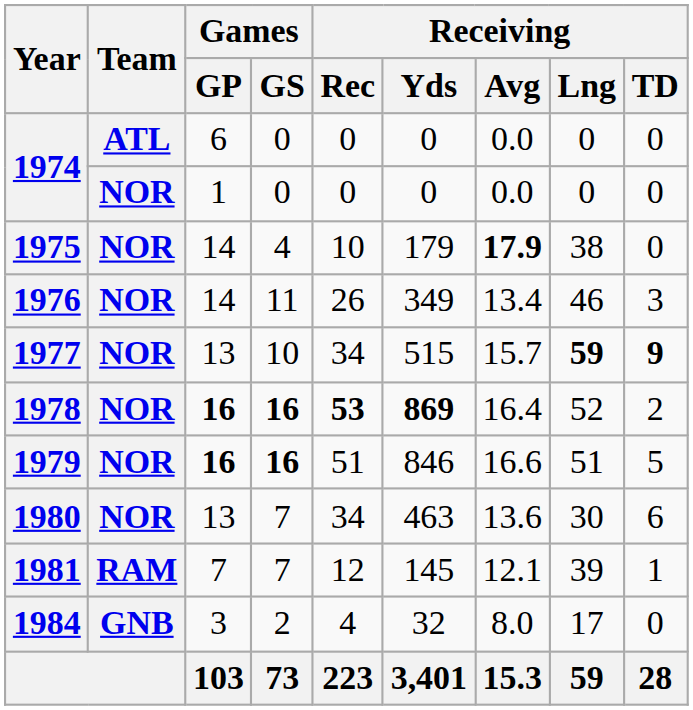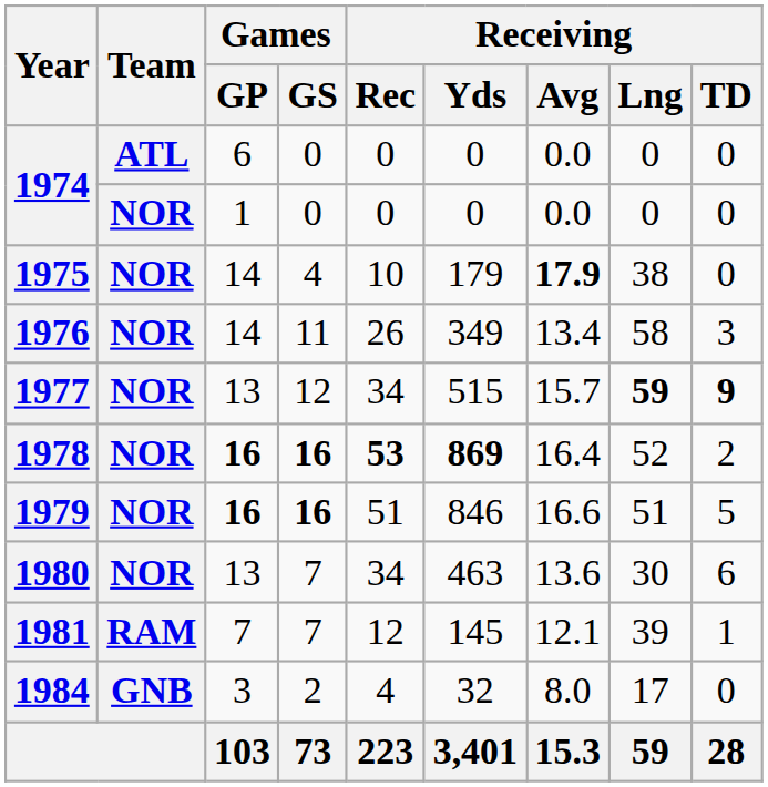 <table class="wikitable" style="text-align:center">
 <tr>
 <th rowspan="2">Year</th>
 <th rowspan="2">Team</th>
 <th colspan="2">Games</th>
 <th colspan="5">Receiving</th>
 </tr>
 <tr>
 <th>GP</th>
 <th>GS</th>
 <th>Rec</th>
 <th>Yds</th>
 <th>Avg</th>
 <th>Lng</th>
 <th>TD</th>
 </tr>
 <tr>
 <th rowspan="2"><a href='#'>1974</a></th>
 <th><a href='#'>ATL</a></th>
 <td>6</td>
 <td>0</td>
 <td>0</td>
 <td>0</td>
 <td>0.0</td>
 <td>0</td>
 <td>0</td>
 </tr>
 <tr>
 <th><a href='#'>NOR</a></th>
 <td>1</td>
 <td>0</td>
 <td>0</td>
 <td>0</td>
 <td>0.0</td>
 <td>0</td>
 <td>0</td>
 </tr>
 <tr>
 <th><a href='#'>1975</a></th>
 <th><a href='#'>NOR</a></th>
 <td>14</td>
 <td>4</td>
 <td>10</td>
 <td>179</td>
 <td><strong>17.9</strong></td>
 <td>38</td>
 <td>0</td>
 </tr>
 <tr>
 <th><a href='#'>1976</a></th>
 <th><a href='#'>NOR</a></th>
 <td>14</td>
 <td>11</td>
 <td>26</td>
 <td>349</td>
 <td>13.4</td>
-<td>46</td>
+<td>58</td>
 <td>3</td>
 </tr>
 <tr>
 <th><a href='#'>1977</a></th>
 <th><a href='#'>NOR</a></th>
 <td>13</td>
-<td>10</td>
+<td>12</td>
 <td>34</td>
 <td>515</td>
 <td>15.7</td>
 <td><strong>59</strong></td>
 <td><strong>9</strong></td>
 </tr>
 <tr>
 <th><a href='#'>1978</a></th>
 <th><a href='#'>NOR</a></th>
 <td><strong>16</strong></td>
 <td><strong>16</strong></td>
 <td><strong>53</strong></td>
 <td><strong>869</strong></td>
 <td>16.4</td>
 <td>52</td>
 <td>2</td>
 </tr>
 <tr>
 <th><a href='#'>1979</a></th>
 <th><a href='#'>NOR</a></th>
 <td><strong>16</strong></td>
 <td><strong>16</strong></td>
 <td>51</td>
 <td>846</td>
 <td>16.6</td>
 <td>51</td>
 <td>5</td>
 </tr>
 <tr>
 <th><a href='#'>1980</a></th>
 <th><a href='#'>NOR</a></th>
 <td>13</td>
 <td>7</td>
 <td>34</td>
 <td>463</td>
 <td>13.6</td>
 <td>30</td>
 <td>6</td>
 </tr>
 <tr>
 <th><a href='#'>1981</a></th>
 <th><a href='#'>RAM</a></th>
 <td>7</td>
 <td>7</td>
 <td>12</td>
 <td>145</td>
 <td>12.1</td>
 <td>39</td>
 <td>1</td>
 </tr>
 <tr>
 <th><a href='#'>1984</a></th>
 <th><a href='#'>GNB</a></th>
 <td>3</td>
 <td>2</td>
 <td>4</td>
 <td>32</td>
 <td>8.0</td>
 <td>17</td>
 <td>0</td>
 </tr>
 <tr>
 <th colspan="2"></th>
 <th>103</th>
 <th>73</th>
 <th>223</th>
 <th>3,401</th>
 <th>15.3</th>
 <th>59</th>
 <th>28</th>
 </tr>
 </table>
